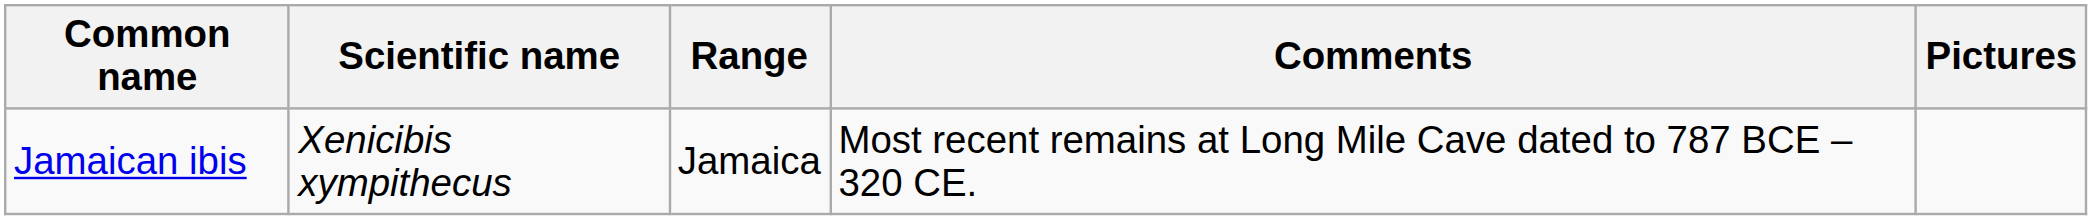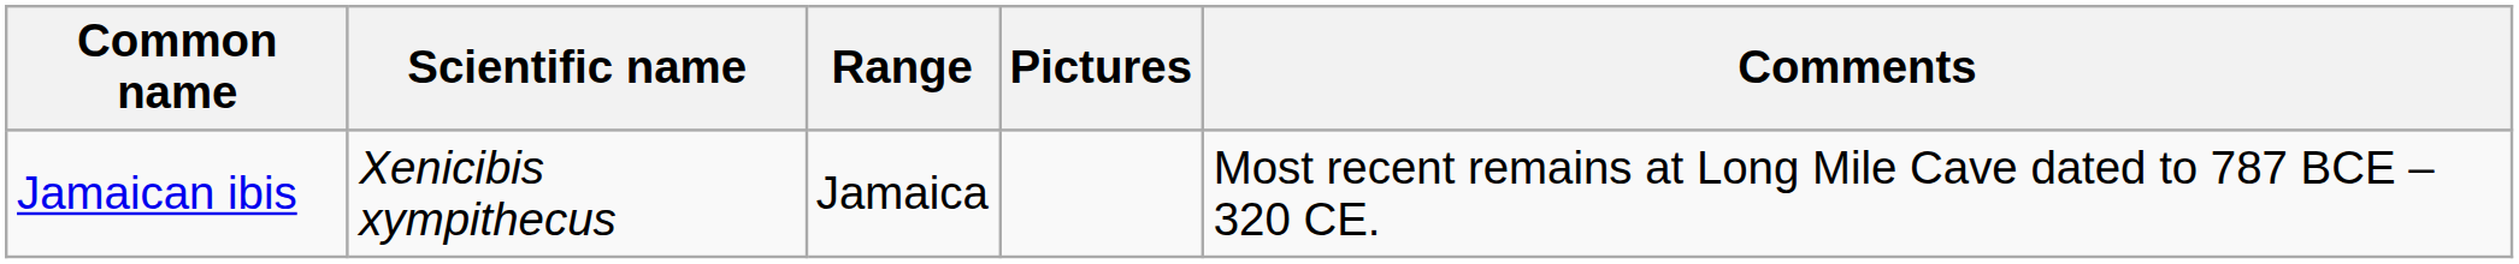 <table class="wikitable sortable">
 <tr>
 <th>Common name</th>
 <th>Scientific name</th>
 <th>Range</th>
+<th class="unsortable">Pictures</th>
 <th class="unsortable">Comments</th>
-<th class="unsortable">Pictures</th>
 </tr>
 <tr>
 <td><a href='#'>Jamaican ibis</a></td>
 <td><em>Xenicibis xympithecus</em></td>
 <td>Jamaica</td>
+<td></td>
 <td>Most recent remains at Long Mile Cave dated to 787 BCE – 320 CE.</td>
-<td></td>
 </tr>
 </table>
